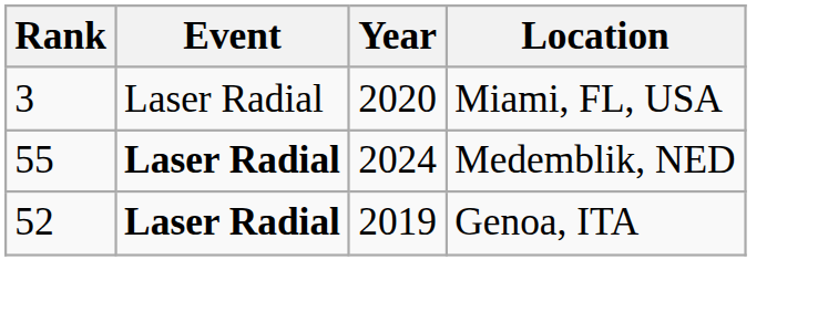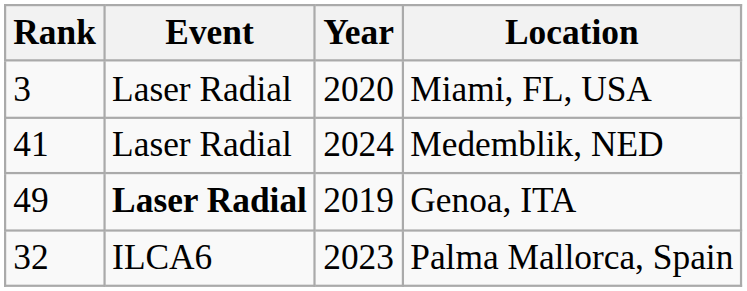 <table class="wikitable">
 <tr>
 <th>Rank</th>
 <th>Event</th>
 <th>Year</th>
 <th>Location</th>
 </tr>
 <tr>
 <td>3</td>
 <td>Laser Radial</td>
 <td>2020</td>
 <td>Miami, FL, USA</td>
 </tr>
 <tr>
-<td>55</td>
-<td><strong>Laser Radial</strong></td>
+<td>41</td>
+<td>Laser Radial</td>
 <td>2024</td>
 <td>Medemblik, NED</td>
 </tr>
 <tr>
-<td>52</td>
+<td>49</td>
 <td><strong>Laser Radial</strong></td>
 <td>2019</td>
 <td>Genoa, ITA</td>
 </tr>
+<tr>
+<td>32</td>
+<td>ILCA6</td>
+<td>2023</td>
+<td>Palma Mallorca, Spain</td>
+</tr>
 </table>
